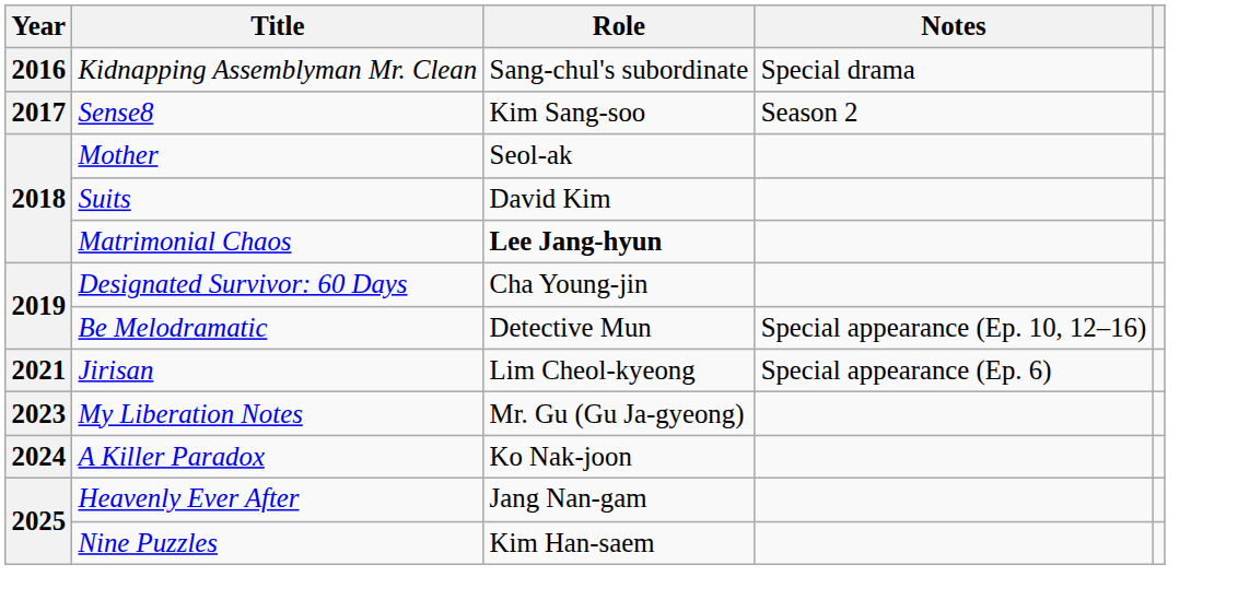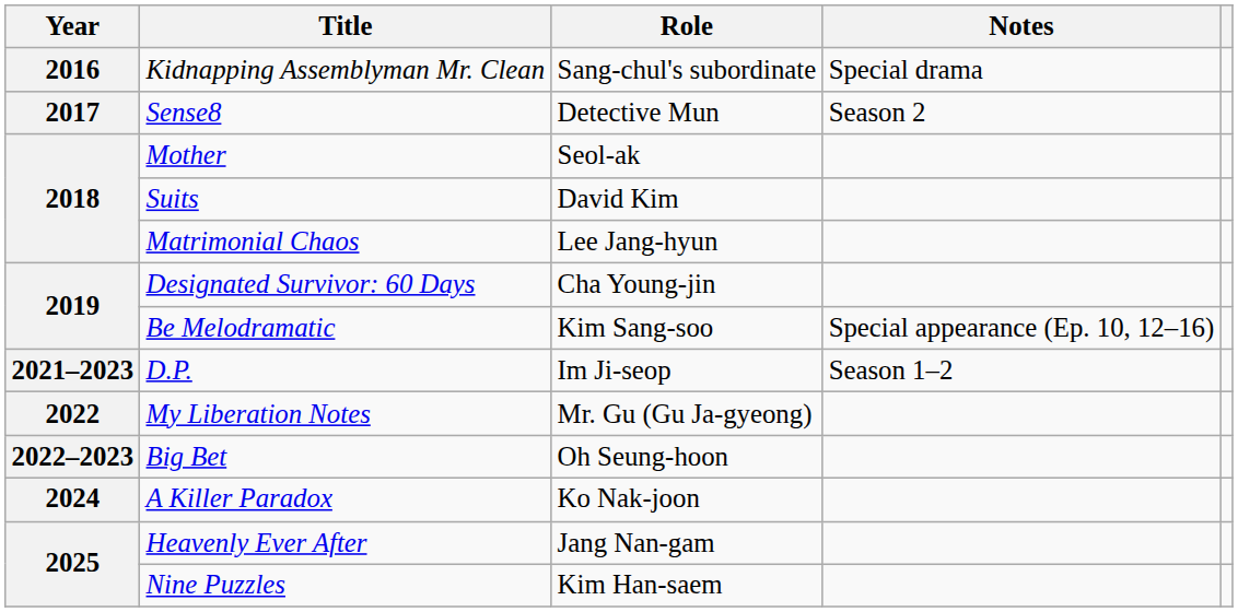 <table class="wikitable plainrowheaders sortable">
 <tr>
 <th scope="col">Year</th>
 <th scope="col">Title</th>
 <th scope="col">Role</th>
 <th scope="col">Notes</th>
 <th scope="col" class="unsortable"></th>
 </tr>
 <tr>
 <th scope="row">2016</th>
 <td><em>Kidnapping Assemblyman Mr. Clean</em></td>
 <td>Sang-chul's subordinate</td>
 <td>Special drama</td>
 <td style="text-align:center"></td>
 </tr>
 <tr>
 <th scope="row">2017</th>
 <td><em><a href='#'>Sense8</a></em></td>
-<td>Kim Sang-soo</td>
+<td>Detective Mun</td>
 <td>Season 2</td>
 <td></td>
 </tr>
 <tr>
 <th scope="row" rowspan="3">2018</th>
 <td><em><a href='#'>Mother</a></em></td>
 <td>Seol-ak</td>
 <td></td>
 <td style="text-align:center"></td>
 </tr>
 <tr>
 <td><em><a href='#'>Suits</a></em></td>
 <td>David Kim</td>
 <td></td>
 <td style="text-align:center"></td>
 </tr>
 <tr>
 <td><em><a href='#'>Matrimonial Chaos</a></em></td>
-<td><strong>Lee Jang-hyun</strong></td>
+<td>Lee Jang-hyun</td>
 <td></td>
 <td style="text-align:center"></td>
 </tr>
 <tr>
 <th scope="row" rowspan="2">2019</th>
 <td><em><a href='#'>Designated Survivor: 60 Days</a></em></td>
 <td>Cha Young-jin</td>
 <td></td>
 <td style="text-align:center"></td>
 </tr>
 <tr>
 <td><em><a href='#'>Be Melodramatic</a></em></td>
-<td>Detective Mun</td>
+<td>Kim Sang-soo</td>
 <td>Special appearance (Ep. 10, 12–16)</td>
 <td style="text-align:center"></td>
 </tr>
 <tr>
-<th scope="row">2021</th>
-<td><a href='#'><em>Jirisan</em></a></td>
-<td>Lim Cheol-kyeong</td>
-<td>Special appearance (Ep. 6)</td>
-<td style="text-align:center"></td>
+<th scope="row">2021–2023</th>
+<td><em><a href='#'>D.P.</a></em></td>
+<td>Im Ji-seop</td>
+<td>Season 1–2</td>
+<td></td>
 </tr>
 <tr>
-<th scope="row">2023</th>
+<th scope="row">2022</th>
 <td><em><a href='#'>My Liberation Notes</a></em></td>
 <td>Mr. Gu (Gu Ja-gyeong)</td>
 <td></td>
 <td style="text-align:center"></td>
+</tr>
+<tr>
+<th scope="row">2022–2023</th>
+<td><em><a href='#'>Big Bet</a></em></td>
+<td>Oh Seung-hoon</td>
+<td></td>
+<td></td>
 </tr>
 <tr>
 <th scope="row">2024</th>
 <td><em><a href='#'>A Killer Paradox</a></em></td>
 <td>Ko Nak-joon</td>
 <td></td>
 <td></td>
 </tr>
 <tr>
 <th scope="row" rowspan="2">2025</th>
 <td><em><a href='#'>Heavenly Ever After</a></em></td>
 <td>Jang Nan-gam</td>
 <td></td>
 <td style="text-align:center"></td>
 </tr>
 <tr>
 <td><em><a href='#'>Nine Puzzles</a></em></td>
 <td>Kim Han-saem</td>
 <td></td>
 <td style="text-align:center"></td>
 </tr>
 </table>
